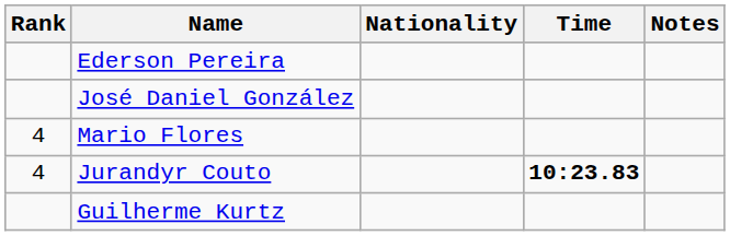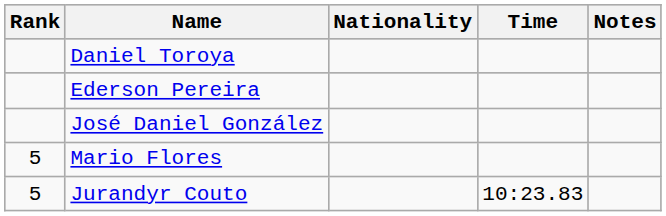 <table class="wikitable sortable" style="text-align:center">
 <tr>
 <th>Rank</th>
 <th>Name</th>
 <th>Nationality</th>
 <th>Time</th>
 <th>Notes</th>
+</tr>
+<tr>
+<td></td>
+<td align=left><a href='#'>Daniel Toroya</a></td>
+<td align=left></td>
+<td></td>
+<td></td>
 </tr>
 <tr>
 <td></td>
 <td align=left><a href='#'>Ederson Pereira</a></td>
 <td align=left></td>
 <td></td>
 <td></td>
 </tr>
 <tr>
 <td></td>
 <td align=left><a href='#'>José Daniel González</a></td>
 <td align=left></td>
 <td></td>
 <td></td>
 </tr>
 <tr>
-<td>4</td>
+<td>5</td>
 <td align=left><a href='#'>Mario Flores</a></td>
 <td align=left></td>
 <td></td>
 <td></td>
 </tr>
 <tr>
-<td>4</td>
+<td>5</td>
 <td align=left><a href='#'>Jurandyr Couto</a></td>
 <td align=left></td>
-<td><strong>10:23.83</strong></td>
-<td></td>
-</tr>
-<tr>
-<td></td>
-<td align=left><a href='#'>Guilherme Kurtz</a></td>
-<td align=left></td>
-<td></td>
+<td>10:23.83</td>
 <td></td>
 </tr>
 </table>
